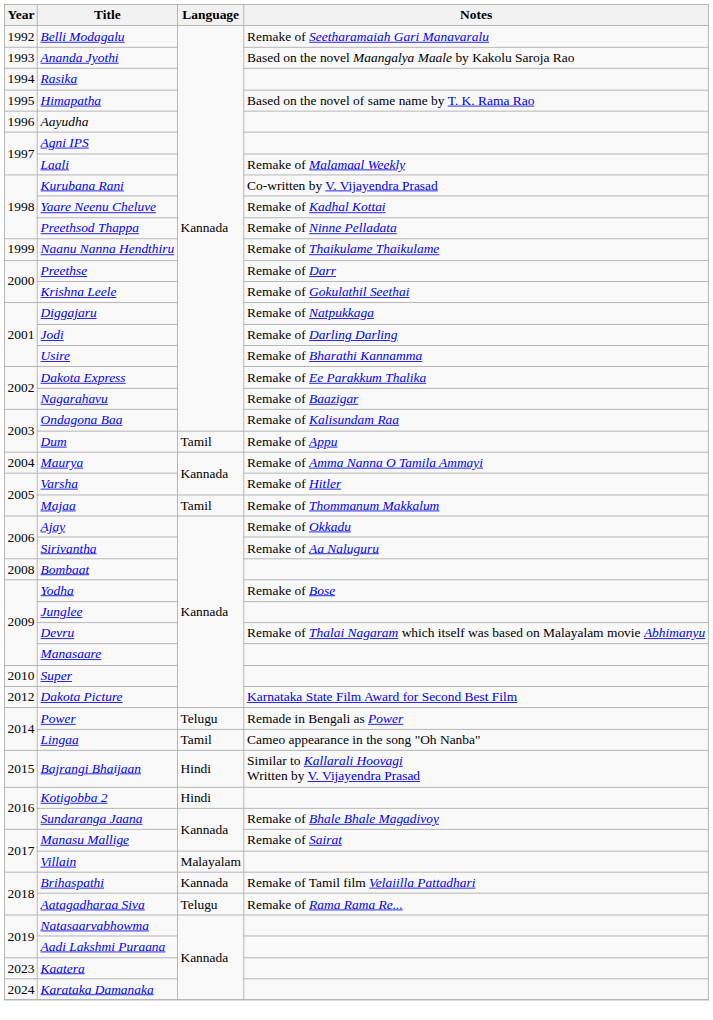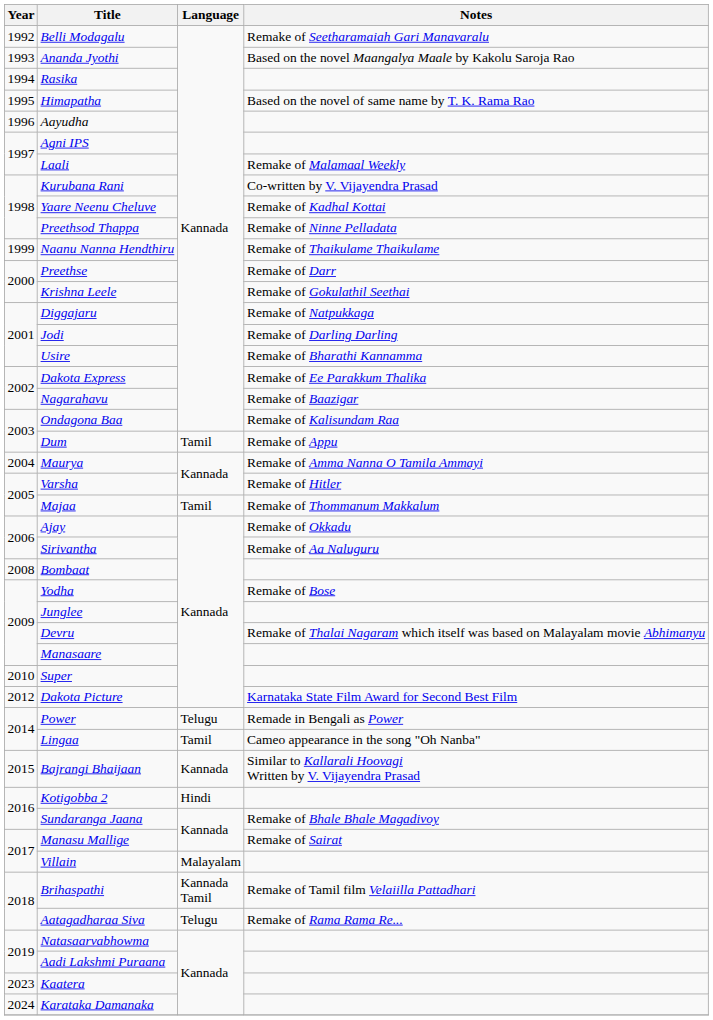 <table class="wikitable">
 <tr>
 <th scope="col">Year</th>
 <th scope="col">Title</th>
 <th scope="col">Language</th>
 <th class="unsortable" scope="col">Notes</th>
 </tr>
 <tr>
 <td>1992</td>
 <td><em><a href='#'>Belli Modagalu</a></em></td>
 <td rowspan="19">Kannada</td>
 <td>Remake of <em><a href='#'>Seetharamaiah Gari Manavaralu</a></em></td>
 </tr>
 <tr>
 <td>1993</td>
 <td><em><a href='#'>Ananda Jyothi</a></em></td>
 <td>Based on the novel <em>Maangalya Maale</em> by Kakolu Saroja Rao</td>
 </tr>
 <tr>
 <td>1994</td>
 <td><em><a href='#'>Rasika</a></em></td>
 <td></td>
 </tr>
 <tr>
 <td>1995</td>
 <td><em><a href='#'>Himapatha</a></em></td>
 <td>Based on the novel of same name by <a href='#'>T. K. Rama Rao</a></td>
 </tr>
 <tr>
 <td>1996</td>
 <td><em>Aayudha</em></td>
 <td></td>
 </tr>
 <tr>
 <td rowspan="2">1997</td>
 <td><em><a href='#'>Agni IPS</a></em></td>
 <td></td>
 </tr>
 <tr>
 <td><em><a href='#'>Laali</a></em></td>
 <td>Remake of <em><a href='#'>Malamaal Weekly</a></em></td>
 </tr>
 <tr>
 <td rowspan="3">1998</td>
 <td><em><a href='#'>Kurubana Rani</a></em></td>
 <td>Co-written by <a href='#'>V. Vijayendra Prasad</a></td>
 </tr>
 <tr>
 <td><em><a href='#'>Yaare Neenu Cheluve</a></em></td>
 <td>Remake of <em><a href='#'>Kadhal Kottai</a></em></td>
 </tr>
 <tr>
 <td><em><a href='#'>Preethsod Thappa</a></em></td>
 <td>Remake of <em><a href='#'>Ninne Pelladata</a></em></td>
 </tr>
 <tr>
 <td>1999</td>
 <td><em><a href='#'>Naanu Nanna Hendthiru</a></em></td>
 <td>Remake of <em><a href='#'>Thaikulame Thaikulame</a></em></td>
 </tr>
 <tr>
 <td rowspan="2">2000</td>
 <td><em><a href='#'>Preethse</a></em></td>
 <td>Remake of <em><a href='#'>Darr</a></em></td>
 </tr>
 <tr>
 <td><em><a href='#'>Krishna Leele</a></em></td>
 <td>Remake of <em><a href='#'>Gokulathil Seethai</a></em></td>
 </tr>
 <tr>
 <td rowspan="3">2001</td>
 <td><em><a href='#'>Diggajaru</a></em></td>
 <td>Remake of <em><a href='#'>Natpukkaga</a></em></td>
 </tr>
 <tr>
 <td><em><a href='#'>Jodi</a></em></td>
 <td>Remake of <em><a href='#'>Darling Darling</a></em></td>
 </tr>
 <tr>
 <td><em><a href='#'>Usire</a></em></td>
 <td>Remake of <em><a href='#'>Bharathi Kannamma</a></em></td>
 </tr>
 <tr>
 <td rowspan="2">2002</td>
 <td><em><a href='#'>Dakota Express</a></em></td>
 <td>Remake of <em><a href='#'>Ee Parakkum Thalika</a></em></td>
 </tr>
 <tr>
 <td><em><a href='#'>Nagarahavu</a></em></td>
 <td>Remake of <em><a href='#'>Baazigar</a></em></td>
 </tr>
 <tr>
 <td rowspan="2">2003</td>
 <td><em><a href='#'>Ondagona Baa</a></em></td>
 <td>Remake of <em><a href='#'>Kalisundam Raa</a></em></td>
 </tr>
 <tr>
 <td><em><a href='#'>Dum</a></em></td>
 <td>Tamil</td>
 <td>Remake of <em><a href='#'>Appu</a></em></td>
 </tr>
 <tr>
 <td>2004</td>
 <td><em><a href='#'>Maurya</a></em></td>
 <td rowspan="2">Kannada</td>
 <td>Remake of <em><a href='#'>Amma Nanna O Tamila Ammayi</a></em></td>
 </tr>
 <tr>
 <td rowspan="2">2005</td>
 <td><em><a href='#'>Varsha</a></em></td>
 <td>Remake of <em><a href='#'>Hitler</a></em></td>
 </tr>
 <tr>
 <td><em><a href='#'>Majaa</a></em></td>
 <td>Tamil</td>
 <td>Remake of <em><a href='#'>Thommanum Makkalum</a></em></td>
 </tr>
 <tr>
 <td rowspan="2">2006</td>
 <td><em><a href='#'>Ajay</a></em></td>
 <td rowspan="9">Kannada</td>
 <td>Remake of <em><a href='#'>Okkadu</a></em></td>
 </tr>
 <tr>
 <td><em><a href='#'>Sirivantha</a></em></td>
 <td>Remake of <em><a href='#'>Aa Naluguru</a></em></td>
 </tr>
 <tr>
 <td>2008</td>
 <td><em><a href='#'>Bombaat</a></em></td>
 <td></td>
 </tr>
 <tr>
 <td rowspan="4">2009</td>
 <td><em><a href='#'>Yodha</a></em></td>
 <td>Remake of <em><a href='#'>Bose</a></em></td>
 </tr>
 <tr>
 <td><em><a href='#'>Junglee</a></em></td>
 <td></td>
 </tr>
 <tr>
 <td><em><a href='#'>Devru</a></em></td>
 <td>Remake of <em><a href='#'>Thalai Nagaram</a></em> which itself was based on Malayalam movie <em><a href='#'>Abhimanyu</a></em></td>
 </tr>
 <tr>
 <td><em><a href='#'>Manasaare</a></em></td>
 <td></td>
 </tr>
 <tr>
 <td>2010</td>
 <td><em><a href='#'>Super</a></em></td>
 <td></td>
 </tr>
 <tr>
 <td>2012</td>
 <td><em><a href='#'>Dakota Picture</a></em></td>
 <td><a href='#'>Karnataka State Film Award for Second Best Film</a></td>
 </tr>
 <tr>
 <td rowspan="2">2014</td>
 <td><em><a href='#'>Power</a></em></td>
 <td>Telugu</td>
 <td>Remade in Bengali as <em><a href='#'>Power</a></em></td>
 </tr>
 <tr>
 <td><em><a href='#'>Lingaa</a></em></td>
 <td>Tamil</td>
 <td>Cameo appearance in the song "Oh Nanba"</td>
 </tr>
 <tr>
 <td>2015</td>
 <td><em><a href='#'>Bajrangi Bhaijaan</a></em></td>
-<td>Hindi</td>
+<td>Kannada</td>
 <td>Similar to <em><a href='#'>Kallarali Hoovagi</a></em> <br>Written by <a href='#'>V. Vijayendra Prasad</a></td>
 </tr>
 <tr>
 <td rowspan="2">2016</td>
 <td><em><a href='#'>Kotigobba 2</a></em></td>
 <td>Hindi</td>
 <td></td>
 </tr>
 <tr>
 <td><em><a href='#'>Sundaranga Jaana</a></em></td>
 <td rowspan="2">Kannada</td>
 <td>Remake of <em><a href='#'>Bhale Bhale Magadivoy</a></em></td>
 </tr>
 <tr>
 <td rowspan="2">2017</td>
 <td><em><a href='#'>Manasu Mallige</a></em></td>
 <td>Remake of <em><a href='#'>Sairat</a></em></td>
 </tr>
 <tr>
 <td><em><a href='#'>Villain</a></em></td>
 <td>Malayalam</td>
 <td></td>
 </tr>
 <tr>
 <td rowspan="2">2018</td>
 <td><em><a href='#'>Brihaspathi</a></em></td>
-<td>Kannada</td>
+<td>Kannada<br>Tamil</td>
 <td>Remake of Tamil film <em><a href='#'>Velaiilla Pattadhari</a></em></td>
 </tr>
 <tr>
 <td><em><a href='#'>Aatagadharaa Siva</a></em></td>
 <td>Telugu</td>
 <td>Remake of <em><a href='#'>Rama Rama Re...</a></em></td>
 </tr>
 <tr>
 <td rowspan="2">2019</td>
 <td><em><a href='#'>Natasaarvabhowma</a></em></td>
 <td rowspan="4">Kannada</td>
 <td></td>
 </tr>
 <tr>
 <td><em><a href='#'>Aadi Lakshmi Puraana</a></em></td>
 <td></td>
 </tr>
 <tr>
 <td>2023</td>
 <td><em><a href='#'>Kaatera</a></em></td>
 <td></td>
 </tr>
 <tr>
 <td>2024</td>
 <td><em><a href='#'>Karataka Damanaka</a></em></td>
 <td></td>
 </tr>
 <tr>
 </tr>
 </table>
